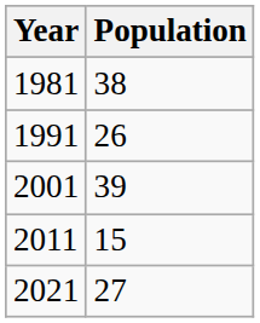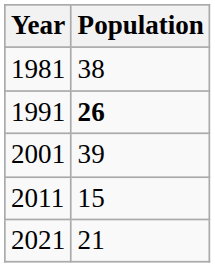 <table class="wikitable">
 <tr>
 <th>Year</th>
 <th>Population</th>
 </tr>
 <tr>
 <td>1981</td>
 <td>38</td>
 </tr>
 <tr>
 <td>1991</td>
-<td>26</td>
+<td><strong>26</strong></td>
 </tr>
 <tr>
 <td>2001</td>
 <td>39</td>
 </tr>
 <tr>
 <td>2011</td>
 <td>15</td>
 </tr>
 <tr>
 <td>2021</td>
-<td>27</td>
+<td>21</td>
 </tr>
 </table>
